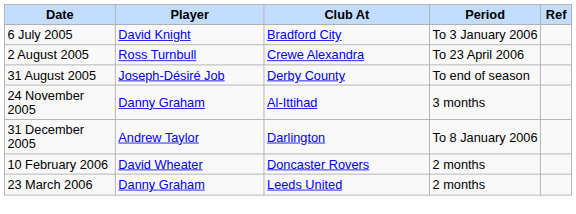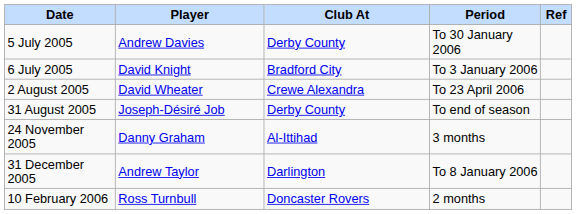 <table class="wikitable" style="text-align:left; font-size:95%;">
 <tr>
 <th style="background:#c2ddff; width:125px;">Date</th>
 <th style="background:#c2ddff; width:170px;">Player</th>
 <th style="background:#c2ddff; width:190px;">Club At</th>
 <th style="background:#c2ddff; width:125px;">Period</th>
 <th style="background:#c2ddff; width:30px;">Ref</th>
+</tr>
+<tr>
+<td>5 July 2005</td>
+<td> <a href='#'>Andrew Davies</a></td>
+<td><a href='#'>Derby County</a></td>
+<td>To 30 January 2006</td>
+<td></td>
 </tr>
 <tr>
 <td>6 July 2005</td>
 <td> <a href='#'>David Knight</a></td>
 <td><a href='#'>Bradford City</a></td>
 <td>To 3 January 2006</td>
 <td></td>
 </tr>
 <tr>
 <td>2 August 2005</td>
-<td> <a href='#'>Ross Turnbull</a></td>
+<td> <a href='#'>David Wheater</a></td>
 <td><a href='#'>Crewe Alexandra</a></td>
 <td>To 23 April 2006</td>
 <td></td>
 </tr>
 <tr>
 <td>31 August 2005</td>
 <td> <a href='#'>Joseph-Désiré Job</a></td>
 <td><a href='#'>Derby County</a></td>
 <td>To end of season</td>
 <td></td>
 </tr>
 <tr>
 <td>24 November 2005</td>
 <td> <a href='#'>Danny Graham</a></td>
 <td> <a href='#'>Al-Ittihad</a></td>
 <td>3 months</td>
 <td></td>
 </tr>
 <tr>
 <td>31 December 2005</td>
 <td> <a href='#'>Andrew Taylor</a></td>
 <td><a href='#'>Darlington</a></td>
 <td>To 8 January 2006</td>
 <td></td>
 </tr>
 <tr>
 <td>10 February 2006</td>
-<td> <a href='#'>David Wheater</a></td>
+<td> <a href='#'>Ross Turnbull</a></td>
 <td><a href='#'>Doncaster Rovers</a></td>
 <td>2 months</td>
 <td></td>
 </tr>
-<tr>
-<td>23 March 2006</td>
-<td> <a href='#'>Danny Graham</a></td>
-<td><a href='#'>Leeds United</a></td>
-<td>2 months</td>
-<td></td>
-</tr>
 </table>
